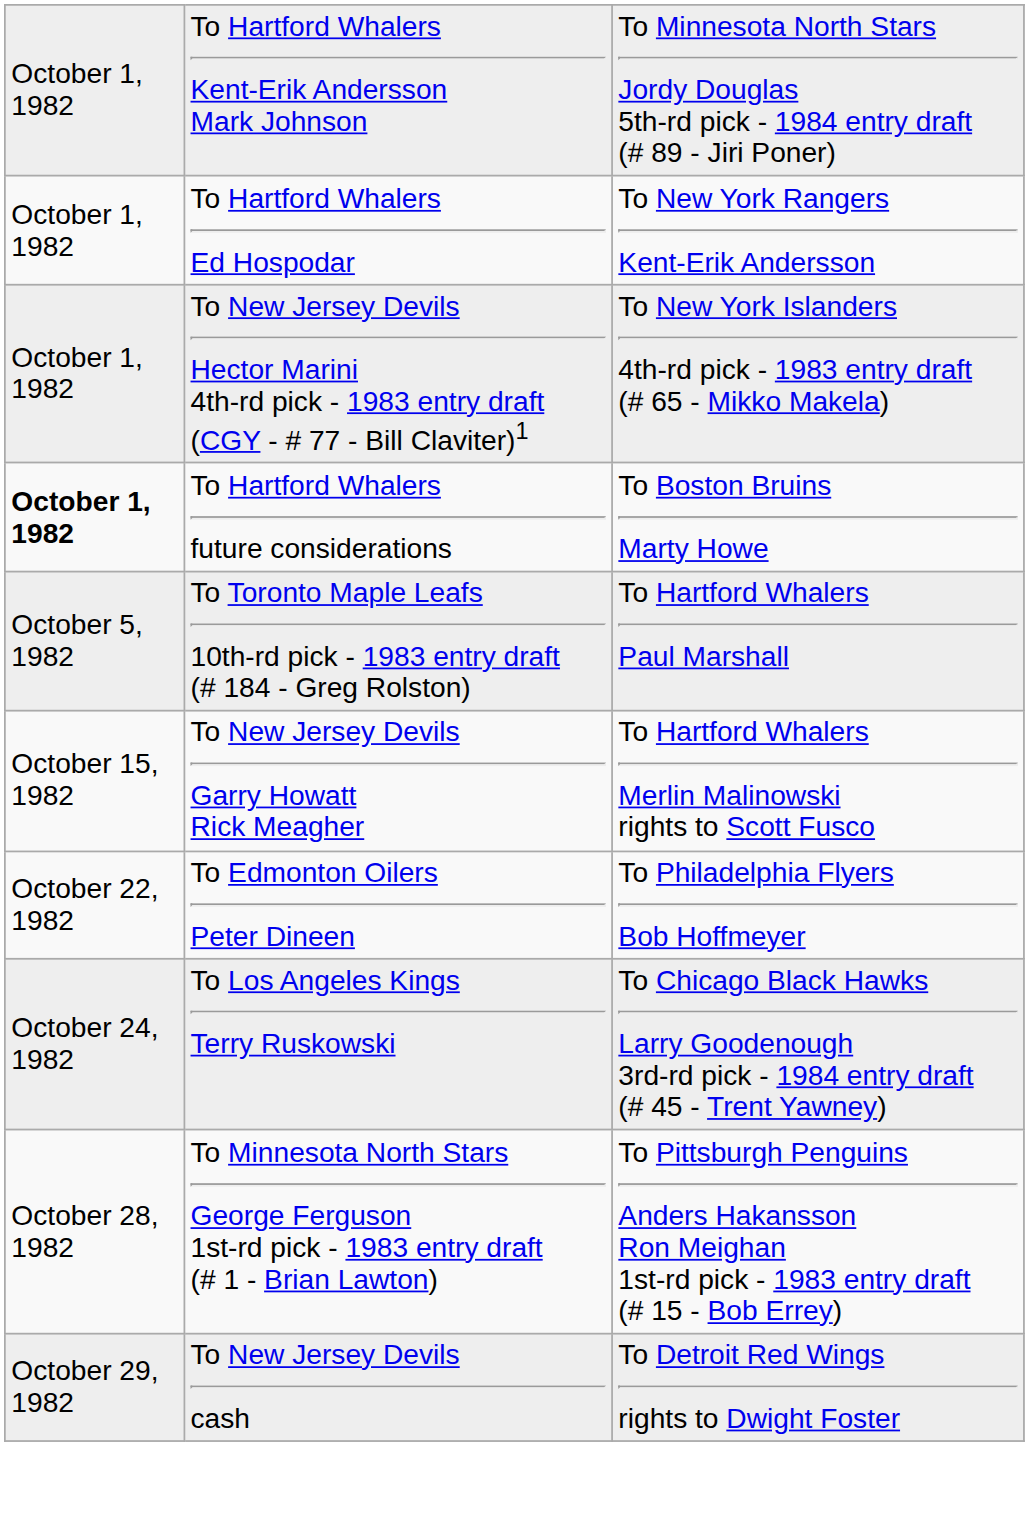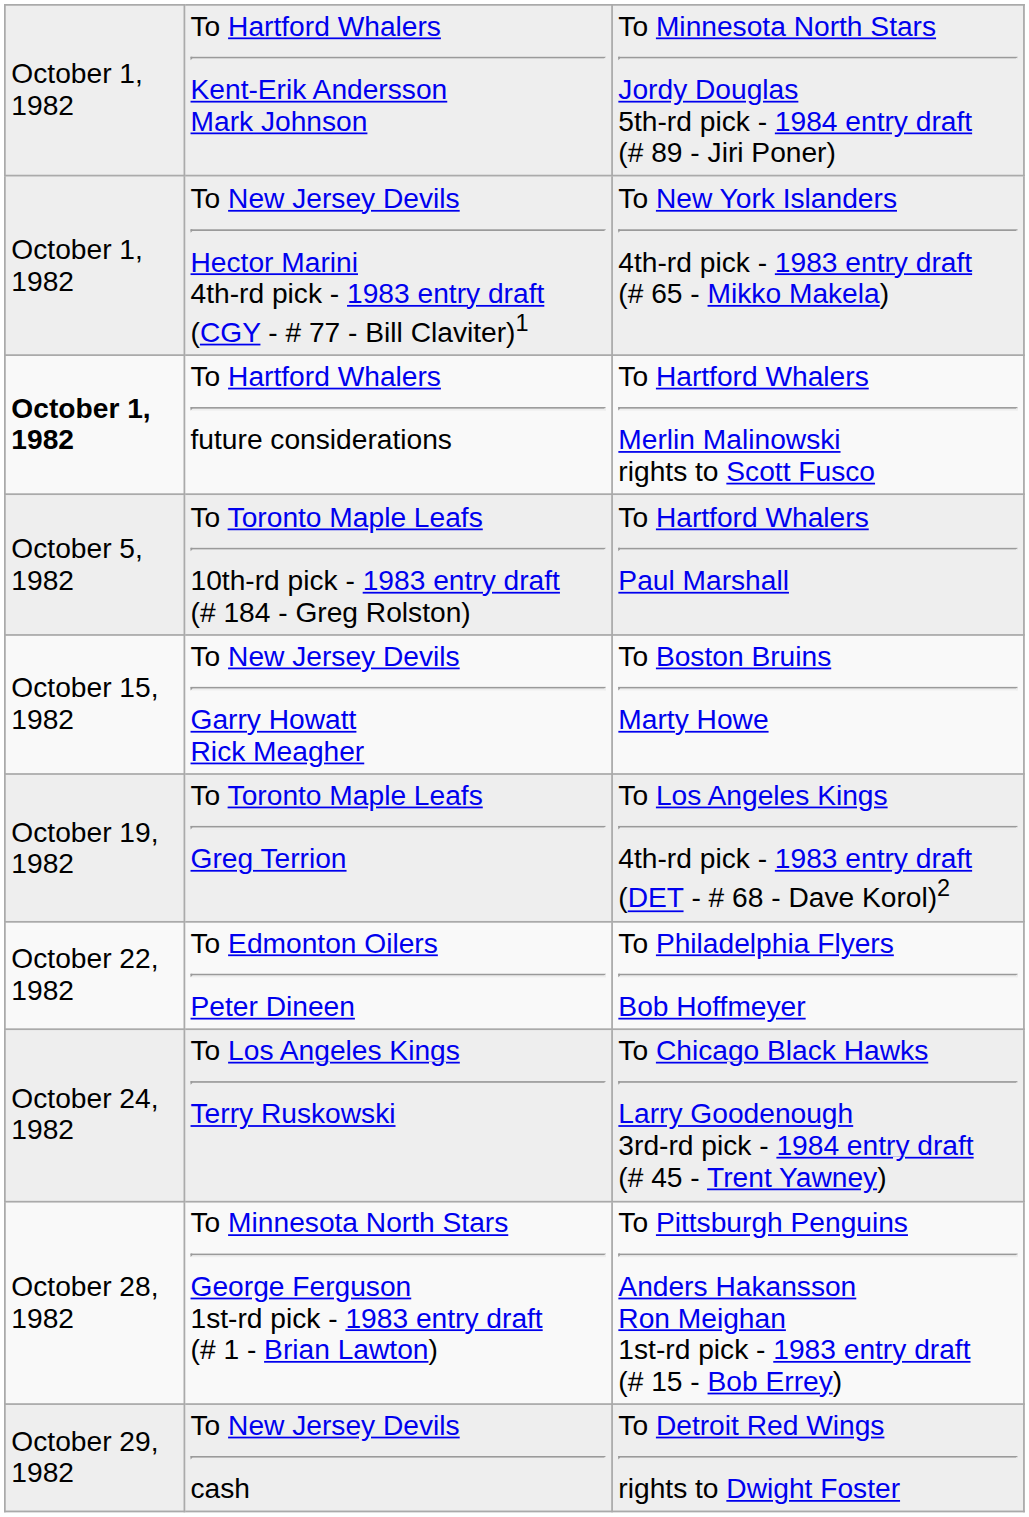 <table class="wikitable" style="border:1px solid #999; width:580px;">
 <tr style="background:#eee;">
 <td>October 1,<br>1982</td>
 <td valign="top">To <a href='#'>Hartford Whalers</a><hr><a href='#'>Kent-Erik Andersson</a><br><a href='#'>Mark Johnson</a></td>
 <td valign="top">To <a href='#'>Minnesota North Stars</a><hr><a href='#'>Jordy Douglas</a><br>5th-rd pick - <a href='#'>1984 entry draft</a><br>(# 89 - Jiri Poner)</td>
-</tr>
-<tr>
-<td>October 1,<br>1982</td>
-<td valign="top">To <a href='#'>Hartford Whalers</a><hr><a href='#'>Ed Hospodar</a></td>
-<td valign="top">To <a href='#'>New York Rangers</a><hr><a href='#'>Kent-Erik Andersson</a></td>
 </tr>
 <tr style="background:#eee;">
 <td>October 1,<br>1982</td>
 <td valign="top">To <a href='#'>New Jersey Devils</a><hr><a href='#'>Hector Marini</a><br>4th-rd pick - <a href='#'>1983 entry draft</a><br>(<a href='#'>CGY</a> - # 77 - Bill Claviter)<sup>1</sup></td>
 <td valign="top">To <a href='#'>New York Islanders</a><hr>4th-rd pick - <a href='#'>1983 entry draft</a><br>(# 65 - <a href='#'>Mikko Makela</a>)</td>
 </tr>
 <tr>
 <td><strong>October 1,<br>1982</strong></td>
 <td valign="top">To <a href='#'>Hartford Whalers</a><hr>future considerations</td>
-<td valign="top">To <a href='#'>Boston Bruins</a><hr><a href='#'>Marty Howe</a></td>
+<td valign="top">To <a href='#'>Hartford Whalers</a><hr><a href='#'>Merlin Malinowski</a><br>rights to <a href='#'>Scott Fusco</a></td>
 </tr>
 <tr style="background:#eee;">
 <td>October 5,<br>1982</td>
 <td valign="top">To <a href='#'>Toronto Maple Leafs</a><hr>10th-rd pick - <a href='#'>1983 entry draft</a><br>(# 184 - Greg Rolston)</td>
 <td valign="top">To <a href='#'>Hartford Whalers</a><hr><a href='#'>Paul Marshall</a></td>
 </tr>
 <tr>
 <td>October 15,<br>1982</td>
 <td valign="top">To <a href='#'>New Jersey Devils</a><hr><a href='#'>Garry Howatt</a><br><a href='#'>Rick Meagher</a></td>
-<td valign="top">To <a href='#'>Hartford Whalers</a><hr><a href='#'>Merlin Malinowski</a><br>rights to <a href='#'>Scott Fusco</a></td>
+<td valign="top">To <a href='#'>Boston Bruins</a><hr><a href='#'>Marty Howe</a></td>
+</tr>
+<tr style="background:#eee;">
+<td>October 19,<br>1982</td>
+<td valign="top">To <a href='#'>Toronto Maple Leafs</a><hr><a href='#'>Greg Terrion</a></td>
+<td valign="top">To <a href='#'>Los Angeles Kings</a><hr>4th-rd pick - <a href='#'>1983 entry draft</a><br>(<a href='#'>DET</a> - # 68 - Dave Korol)<sup>2</sup></td>
 </tr>
 <tr>
 <td>October 22,<br>1982</td>
 <td valign="top">To <a href='#'>Edmonton Oilers</a><hr><a href='#'>Peter Dineen</a></td>
 <td valign="top">To <a href='#'>Philadelphia Flyers</a><hr><a href='#'>Bob Hoffmeyer</a></td>
 </tr>
 <tr style="background:#eee;">
 <td>October 24,<br>1982</td>
 <td valign="top">To <a href='#'>Los Angeles Kings</a><hr><a href='#'>Terry Ruskowski</a></td>
 <td valign="top">To <a href='#'>Chicago Black Hawks</a><hr><a href='#'>Larry Goodenough</a><br>3rd-rd pick - <a href='#'>1984 entry draft</a><br>(# 45 - <a href='#'>Trent Yawney</a>)</td>
 </tr>
 <tr>
 <td>October 28,<br>1982</td>
 <td valign="top">To <a href='#'>Minnesota North Stars</a><hr><a href='#'>George Ferguson</a><br>1st-rd pick - <a href='#'>1983 entry draft</a><br>(# 1 - <a href='#'>Brian Lawton</a>)</td>
 <td valign="top">To <a href='#'>Pittsburgh Penguins</a><hr><a href='#'>Anders Hakansson</a><br><a href='#'>Ron Meighan</a><br>1st-rd pick - <a href='#'>1983 entry draft</a><br>(# 15 - <a href='#'>Bob Errey</a>)</td>
 </tr>
 <tr style="background:#eee;">
 <td>October 29,<br>1982</td>
 <td valign="top">To <a href='#'>New Jersey Devils</a><hr>cash</td>
 <td valign="top">To <a href='#'>Detroit Red Wings</a><hr>rights to <a href='#'>Dwight Foster</a></td>
 </tr>
 </table>
